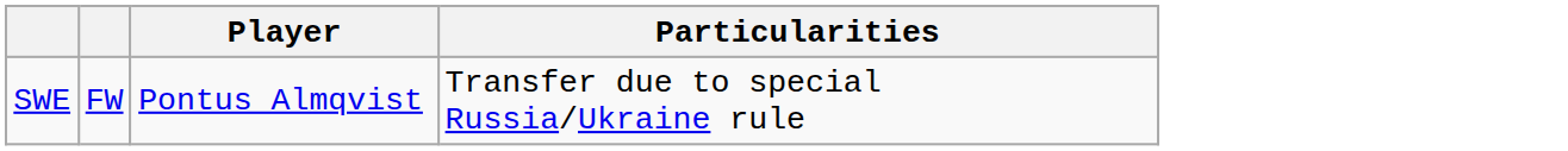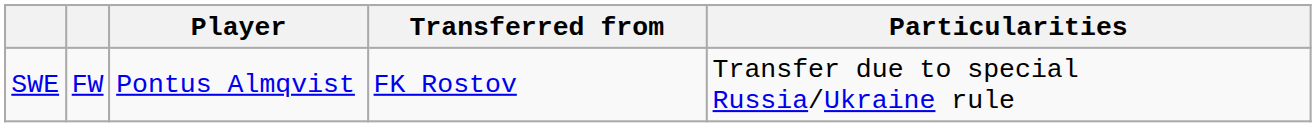 <table class="wikitable plainrowheaders sortable">
 <tr>
 <th></th>
 <th></th>
 <th style="width: 120px;">Player</th>
+<th style="width: 160px;">Transferred from</th>
 <th style="width: 290px;">Particularities</th>
 </tr>
 <tr>
 <td><strong></strong> <a href='#'>SWE</a></td>
 <td><a href='#'>FW</a></td>
 <td><a href='#'>Pontus Almqvist</a></td>
+<td><strong></strong> <a href='#'>FK Rostov</a></td>
 <td>Transfer due to special <a href='#'>Russia</a>/<a href='#'>Ukraine</a> rule</td>
 </tr>
 </table>
